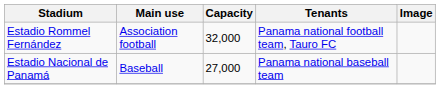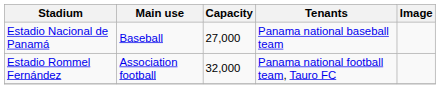 <table class="wikitable sortable">
 <tr>
 <th>Stadium</th>
 <th>Main use</th>
 <th>Capacity</th>
 <th>Tenants</th>
 <th>Image</th>
 </tr>
 <tr>
+<td><a href='#'>Estadio Nacional de Panamá</a></td>
+<td><a href='#'>Baseball</a></td>
+<td>27,000</td>
+<td><a href='#'>Panama national baseball team</a></td>
+<td></td>
+</tr>
+<tr>
 <td><a href='#'>Estadio Rommel Fernández</a></td>
 <td><a href='#'>Association football</a></td>
 <td>32,000</td>
 <td><a href='#'>Panama national football team</a>, <a href='#'>Tauro FC</a></td>
 <td></td>
 </tr>
 <tr>
-<td><a href='#'>Estadio Nacional de Panamá</a></td>
-<td><a href='#'>Baseball</a></td>
-<td>27,000</td>
-<td><a href='#'>Panama national baseball team</a></td>
-<td></td>
-</tr>
-<tr>
 </tr>
 </table>
